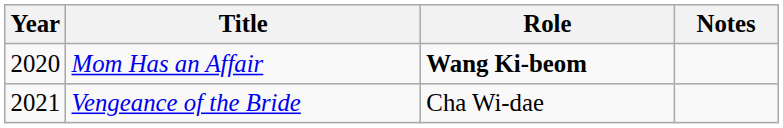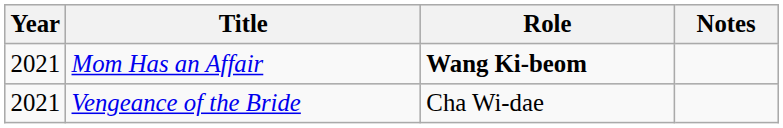 <table class="wikitable" style="width:500px">
 <tr>
 <th width=10>Year</th>
 <th>Title</th>
 <th>Role</th>
 <th>Notes</th>
 </tr>
 <tr>
-<td>2020</td>
+<td>2021</td>
 <td><em><a href='#'>Mom Has an Affair</a></em></td>
 <td><strong>Wang Ki-beom</strong></td>
 <td></td>
 </tr>
 <tr>
 <td>2021</td>
 <td><em><a href='#'>Vengeance of the Bride</a></em></td>
 <td>Cha Wi-dae</td>
 <td></td>
 </tr>
 </table>
